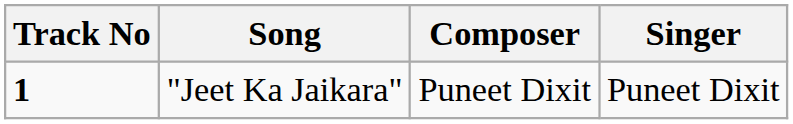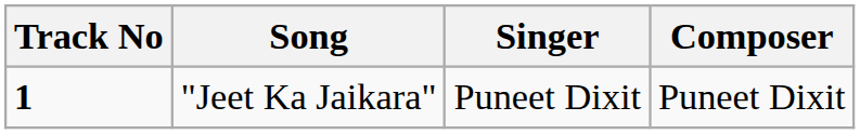 <table class="wikitable tracklist" style="font-size:95%;">
 <tr>
 <th>Track No</th>
 <th>Song</th>
+<th>Singer</th>
 <th>Composer</th>
-<th>Singer</th>
 </tr>
 <tr>
 <td><strong>1</strong></td>
 <td>"Jeet Ka Jaikara"</td>
 <td>Puneet Dixit</td>
 <td>Puneet Dixit</td>
 </tr>
 </table>
